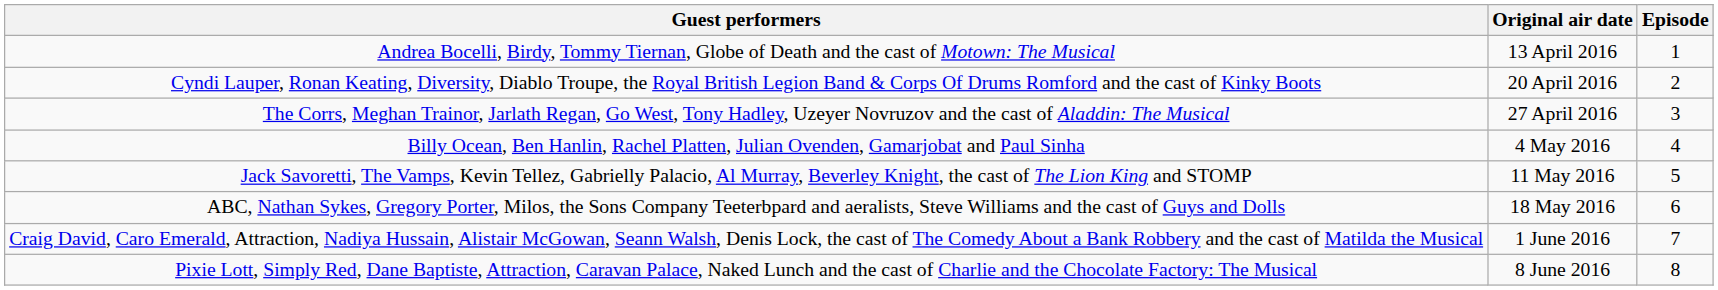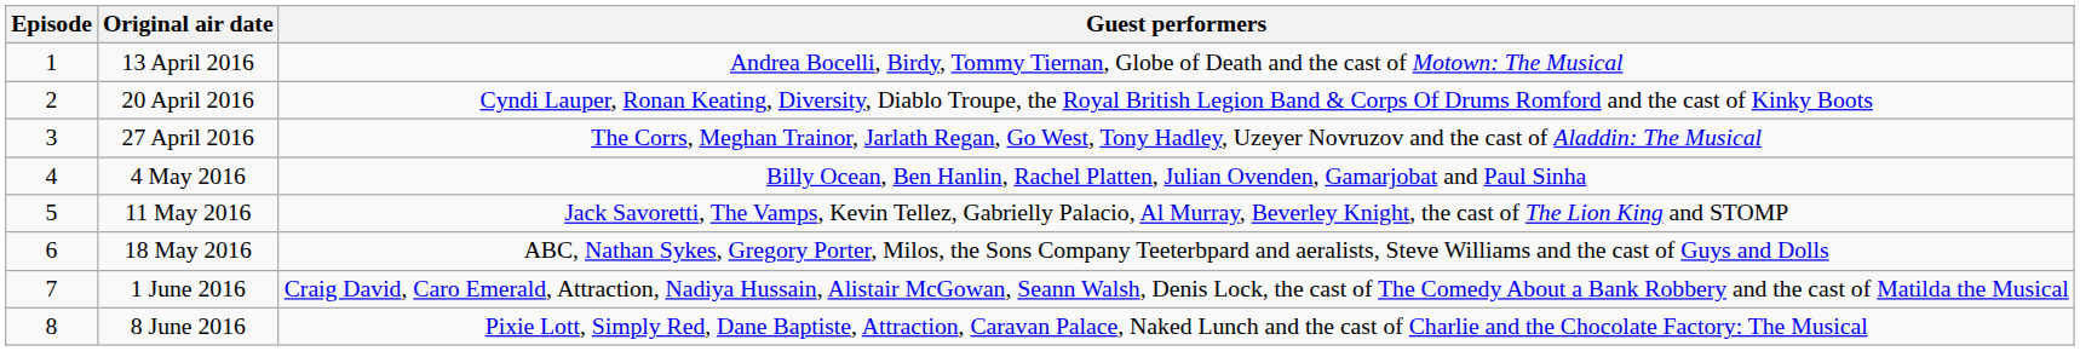 <table class="wikitable" style="text-align:center;">
 <tr>
+<th>Episode</th>
+<th>Original air date</th>
 <th>Guest performers</th>
-<th>Original air date</th>
-<th>Episode</th>
 </tr>
 <tr>
+<td>1</td>
+<td>13 April 2016</td>
 <td><a href='#'>Andrea Bocelli</a>, <a href='#'>Birdy</a>, <a href='#'>Tommy Tiernan</a>, Globe of Death and the cast of <em><a href='#'>Motown: The Musical</a></em></td>
-<td>13 April 2016</td>
-<td>1</td>
 </tr>
 <tr>
+<td>2</td>
+<td>20 April 2016</td>
 <td><a href='#'>Cyndi Lauper</a>, <a href='#'>Ronan Keating</a>, <a href='#'>Diversity</a>, Diablo Troupe, the <a href='#'>Royal British Legion Band & Corps Of Drums Romford</a> and the cast of <a href='#'>Kinky Boots</a></td>
-<td>20 April 2016</td>
-<td>2</td>
 </tr>
 <tr>
+<td>3</td>
+<td>27 April 2016</td>
 <td><a href='#'>The Corrs</a>, <a href='#'>Meghan Trainor</a>, <a href='#'>Jarlath Regan</a>, <a href='#'>Go West</a>, <a href='#'>Tony Hadley</a>, Uzeyer Novruzov and the cast of <a href='#'><em>Aladdin: The Musical</em></a></td>
-<td>27 April 2016</td>
-<td>3</td>
 </tr>
 <tr>
+<td>4</td>
+<td>4 May 2016</td>
 <td><a href='#'>Billy Ocean</a>, <a href='#'>Ben Hanlin</a>, <a href='#'>Rachel Platten</a>, <a href='#'>Julian Ovenden</a>, <a href='#'>Gamarjobat</a> and <a href='#'>Paul Sinha</a></td>
-<td>4 May 2016</td>
-<td>4</td>
 </tr>
 <tr>
+<td>5</td>
+<td>11 May 2016</td>
 <td><a href='#'>Jack Savoretti</a>, <a href='#'>The Vamps</a>, Kevin Tellez, Gabrielly Palacio, <a href='#'>Al Murray</a>, <a href='#'>Beverley Knight</a>, the cast of <a href='#'><em>The Lion King</em></a> and STOMP</td>
-<td>11 May 2016</td>
-<td>5</td>
 </tr>
 <tr>
+<td>6</td>
+<td>18 May 2016</td>
 <td>ABC, <a href='#'>Nathan Sykes</a>, <a href='#'>Gregory Porter</a>, Milos, the Sons Company Teeterbpard and aeralists, Steve Williams and the cast of <a href='#'>Guys and Dolls</a></td>
-<td>18 May 2016</td>
-<td>6</td>
 </tr>
 <tr>
+<td>7</td>
+<td>1 June 2016</td>
 <td><a href='#'>Craig David</a>, <a href='#'>Caro Emerald</a>, Attraction, <a href='#'>Nadiya Hussain</a>, <a href='#'>Alistair McGowan</a>, <a href='#'>Seann Walsh</a>, Denis Lock, the cast of <a href='#'>The Comedy About a Bank Robbery</a> and the cast of <a href='#'>Matilda the Musical</a></td>
-<td>1 June 2016</td>
-<td>7</td>
 </tr>
 <tr>
+<td>8</td>
+<td>8 June 2016</td>
 <td><a href='#'>Pixie Lott</a>, <a href='#'>Simply Red</a>, <a href='#'>Dane Baptiste</a>, <a href='#'>Attraction</a>, <a href='#'>Caravan Palace</a>, Naked Lunch and the cast of <a href='#'>Charlie and the Chocolate Factory: The Musical</a></td>
-<td>8 June 2016</td>
-<td>8</td>
 </tr>
 </table>
